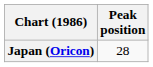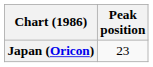 <table class="wikitable plainrowheaders" style="text-align:center">
 <tr>
 <th>Chart (1986)</th>
 <th>Peak<br>position</th>
 </tr>
 <tr>
 <th scope="row">Japan (<a href='#'>Oricon</a>)</th>
-<td>28</td>
+<td>23</td>
 </tr>
 </table>
